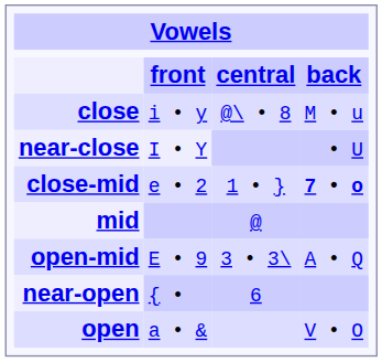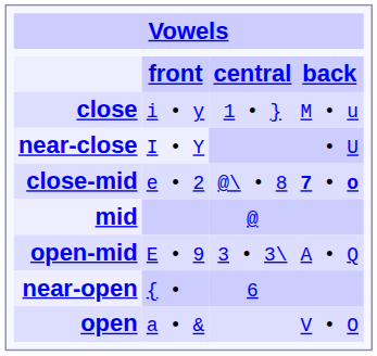 <table cellpadding="3" cellspacing="0" style="border: 1px solid #8888aa; background: #f7f8ff; padding: 5px; margin: 0 15px 0 15px; text-align: center;">
 <tr>
 <td style="background: #ccf;" colspan="6"><strong><a href='#'>Vowels</a></strong></td>
 </tr>
 <tr>
 <td style="height: 5px; padding: 0;" colspan="6"></td>
 </tr>
 <tr style="background: #eef; ">
 <th></th>
 <th style="background: #ccf;"><a href='#'>front</a></th>
 <th style="background: #ccf;"><a href='#'>central</a></th>
 <th style="background: #ccf;"><a href='#'>back</a></th>
 </tr>
 <tr style="background: #ddf;  ">
 <th style="text-align: right;"><a href='#'>close</a></th>
 <td><code> <a href='#'>i</a> • <a href='#'>y</a> </code></td>
-<td><code> <a href='#'>@\</a> • <a href='#'>8</a> </code></td>
+<td><code> <a href='#'>1</a> • <a href='#'>}</a> </code></td>
 <td><code> <a href='#'>M</a> • <a href='#'>u</a> </code></td>
 </tr>
 <tr style="background: #eef; ">
 <th style="text-align: right;"><a href='#'>near-close</a></th>
 <td><code> <a href='#'>I</a> • <a href='#'>Y</a> </code></td>
 <td style="background: #ccf;"></td>
 <td style="background: #ccf; text-align: right;"><code> • <a href='#'>U</a> </code></td>
 </tr>
 <tr style="background: #ddf; ">
 <th style="text-align: right;"><a href='#'>close-mid</a></th>
 <td><code> <a href='#'>e</a> • <a href='#'>2</a> </code></td>
-<td><code> <a href='#'>1</a> • <a href='#'>}</a> </code></td>
+<td><code> <a href='#'>@\</a> • <a href='#'>8</a> </code></td>
 <td><strong><code> <a href='#'>7</a> • <a href='#'>o</a> </code></strong></td>
 </tr>
 <tr style="background: #eef; ">
 <th align="right"  style="padding-right: 3px;"><a href='#'>mid</a></th>
 <td style="background: #ccf;"></td>
 <td style="background: #ccf;"><code> <a href='#'>@</a> </code></td>
 <td style="background: #ccf;"></td>
 </tr>
 <tr style="background: #ddf; ">
 <th style="text-align: right;"><a href='#'>open-mid</a></th>
 <td><code> <a href='#'>E</a> • <a href='#'>9</a> </code></td>
 <td><code> <a href='#'>3</a> • <a href='#'>3\</a> </code></td>
 <td><code> <a href='#'>A</a> • <a href='#'>Q</a> </code></td>
 </tr>
 <tr style="background: #eef; ">
 <th style="text-align: right;"><a href='#'>near-open</a></th>
 <td style="background: #ccf; text-align: left;"><code> <a href='#'>{</a> •</code></td>
 <td style="background: #ccf;"><code> <a href='#'>6</a> </code></td>
 <td style="background: #ccf;"></td>
 </tr>
 <tr style="background: #ddf; ">
 <th style="text-align: right;"><a href='#'>open</a></th>
 <td><code> <a href='#'>a</a> • <a href='#'>&</a> </code></td>
 <td></td>
 <td><code> <a href='#'>V</a> • <a href='#'>O</a> </code></td>
 </tr>
 </table>
